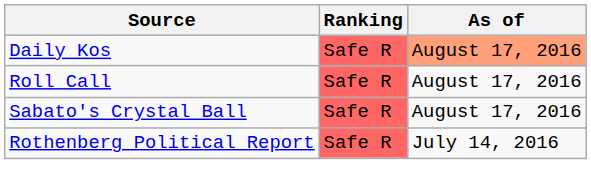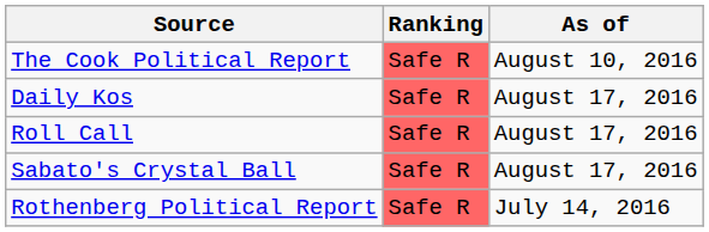 <table class="wikitable">
 <tr>
 <th>Source</th>
 <th>Ranking</th>
 <th>As of</th>
 </tr>
 <tr>
+<td><a href='#'>The Cook Political Report</a></td>
+<td style="background:#f66">Safe R</td>
+<td>August 10, 2016</td>
+</tr>
+<tr>
 <td><a href='#'>Daily Kos</a></td>
 <td style="background:#f66">Safe R</td>
-<td style="background: lightsalmon;">August 17, 2016</td>
+<td>August 17, 2016</td>
 </tr>
 <tr>
 <td><a href='#'>Roll Call</a></td>
 <td style="background:#f66">Safe R</td>
 <td>August 17, 2016</td>
 </tr>
 <tr>
 <td><a href='#'>Sabato's Crystal Ball</a></td>
 <td style="background:#f66">Safe R</td>
 <td>August 17, 2016</td>
 </tr>
 <tr>
 <td><a href='#'>Rothenberg Political Report</a></td>
 <td style="background:#f66">Safe R</td>
 <td>July 14, 2016</td>
 </tr>
 </table>
